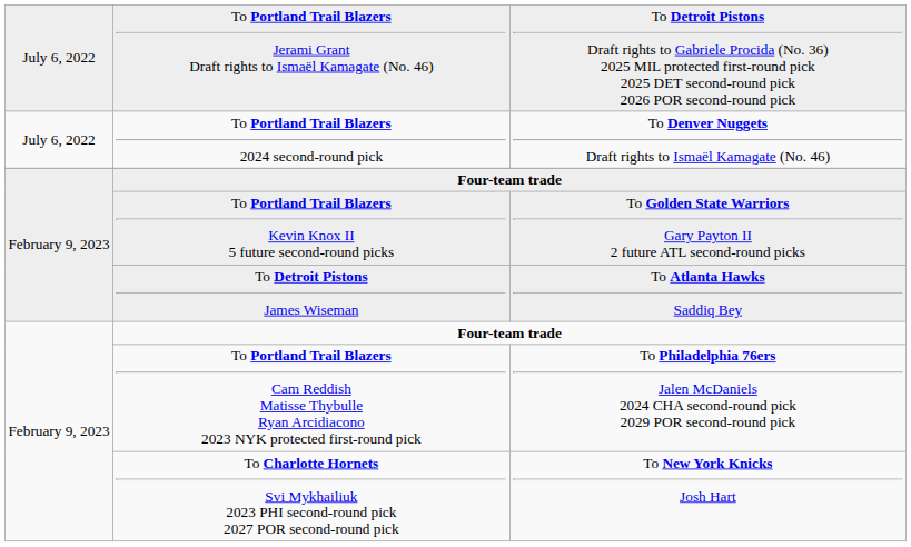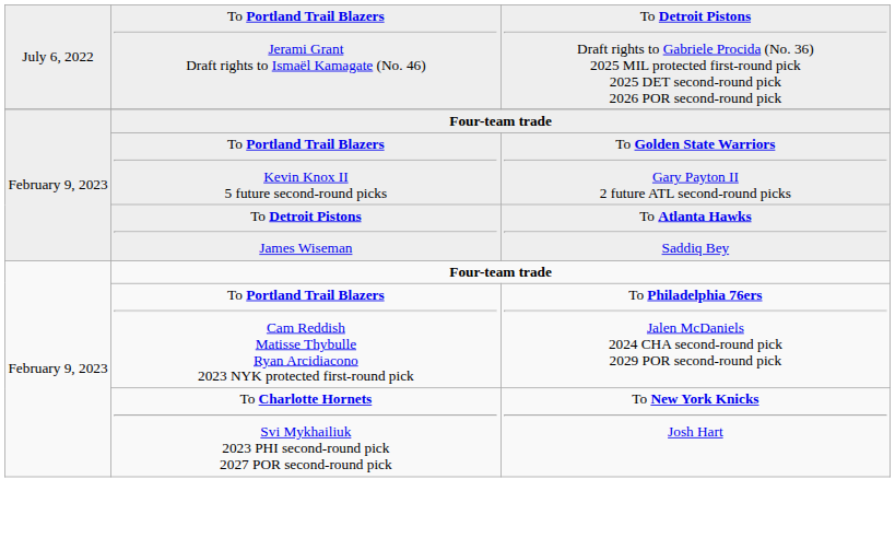 <table class="wikitable sortable sortable" style="text-align: center">
 <tr style="background:#eee;">
 <td style="width:12%">July 6, 2022</td>
 <td style="width:44%; vertical-align:top;">To <strong><a href='#'>Portland Trail Blazers</a></strong><hr><a href='#'>Jerami Grant</a><br>Draft rights to <a href='#'>Ismaël Kamagate</a> (No. 46)</td>
 <td style="width:44%; vertical-align:top;">To <strong><a href='#'>Detroit Pistons</a></strong><hr>Draft rights to <a href='#'>Gabriele Procida</a> (No. 36)<br>2025 MIL protected first-round pick<br>2025 DET second-round pick<br>2026 POR second-round pick</td>
-</tr>
-<tr>
-<td style="width:12%">July 6, 2022</td>
-<td style="width:44%; vertical-align:top;">To <strong><a href='#'>Portland Trail Blazers</a></strong><hr>2024 second-round pick</td>
-<td style="width:44%; vertical-align:top;">To <strong><a href='#'>Denver Nuggets</a></strong><hr>Draft rights to <a href='#'>Ismaël Kamagate</a> (No. 46)</td>
 </tr>
 <tr>
 </tr>
 <tr style="background:#eee;">
 <td style="width:12%" rowspan=3>February 9, 2023</td>
 <td colspan=2><strong>Four-team trade</strong></td>
 </tr>
 <tr style="background:#eee;">
 <td style="width:31%; vertical-align:top;">To <strong><a href='#'>Portland Trail Blazers</a></strong><hr><a href='#'>Kevin Knox II</a><br>5 future second-round picks</td>
 <td style="width:31%; vertical-align:top;">To <strong><a href='#'>Golden State Warriors</a></strong><hr><a href='#'>Gary Payton II</a><br>2 future ATL second-round picks</td>
 </tr>
 <tr style="background:#eee;">
 <td style="width:31%; vertical-align:top;">To <strong><a href='#'>Detroit Pistons</a></strong><hr><a href='#'>James Wiseman</a></td>
 <td style="width:31%; vertical-align:top;">To <strong><a href='#'>Atlanta Hawks</a></strong><hr><a href='#'>Saddiq Bey</a></td>
 </tr>
 <tr>
 <td style="width:12%" rowspan=3>February 9, 2023</td>
 <td colspan=2><strong>Four-team trade</strong></td>
 </tr>
 <tr>
 <td style="width:31%; vertical-align:top;">To <strong><a href='#'>Portland Trail Blazers</a></strong><hr><a href='#'>Cam Reddish</a><br><a href='#'>Matisse Thybulle</a><br><a href='#'>Ryan Arcidiacono</a><br>2023 NYK protected first-round pick</td>
 <td style="width:31%; vertical-align:top;">To <strong><a href='#'>Philadelphia 76ers</a></strong><hr><a href='#'>Jalen McDaniels</a><br>2024 CHA second-round pick<br>2029 POR second-round pick</td>
 </tr>
 <tr>
 <td style="width:31%; vertical-align:top;">To <strong><a href='#'>Charlotte Hornets</a></strong><hr><a href='#'>Svi Mykhailiuk</a><br>2023 PHI second-round pick<br>2027 POR second-round pick</td>
 <td style="width:31%; vertical-align:top;">To <strong><a href='#'>New York Knicks</a></strong><hr><a href='#'>Josh Hart</a></td>
 </tr>
 </table>
